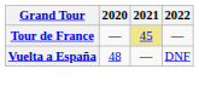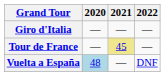 <table class="wikitable plainrowheaders">
 <tr>
 <th scope="col"><a href='#'>Grand Tour</a></th>
 <th scope="col">2020</th>
 <th scope="col">2021</th>
 <th scope="col">2022</th>
+</tr>
+<tr style="text-align:center;">
+<th scope="row"> <a href='#'>Giro d'Italia</a></th>
+<td>—</td>
+<td>—</td>
+<td>—</td>
 </tr>
 <tr style="text-align:center;">
 <th scope="row"> <a href='#'>Tour de France</a></th>
 <td>—</td>
 <td style="background: khaki;"><a href='#'>45</a></td>
 <td>—</td>
 </tr>
 <tr style="text-align:center;">
 <th scope="row"> <a href='#'>Vuelta a España</a></th>
-<td><a href='#'>48</a></td>
+<td style="background: lightblue;"><a href='#'>48</a></td>
 <td>—</td>
 <td><a href='#'>DNF</a></td>
 </tr>
 </table>
